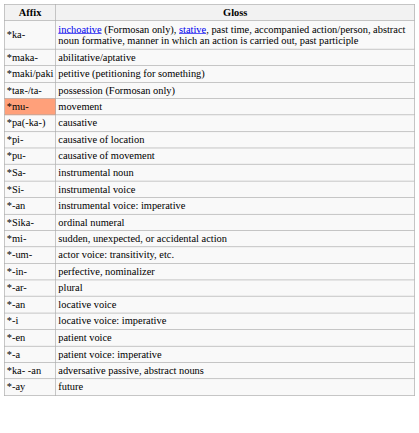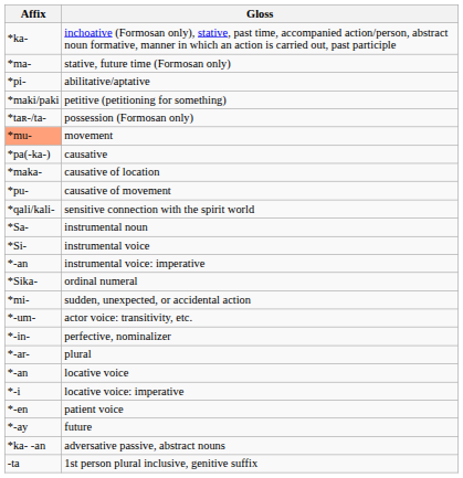 <table class="wikitable" style="margin:auto:" width="50%">
 <tr>
 <th c=01>Affix</th>
 <th c=02>Gloss</th>
 </tr>
 <tr>
 <td c=01>*ka-</td>
 <td c=02><a href='#'>inchoative</a> (Formosan only), <a href='#'>stative</a>, past time, accompanied action/person, abstract noun formative, manner in which an action is carried out, past participle</td>
 </tr>
 <tr>
-<td c=01>*maka-</td>
+<td c=01>*ma-</td>
+<td c=02>stative, future time (Formosan only)</td>
+</tr>
+<tr>
+<td c=01>*pi-</td>
 <td c=02>abilitative/aptative</td>
 </tr>
 <tr>
 <td c=01>*maki/paki</td>
 <td c=02>petitive (petitioning for something)</td>
 </tr>
 <tr>
 <td c=01>*taʀ-/ta-</td>
 <td c=02>possession (Formosan only)</td>
 </tr>
 <tr>
 <td c=01 style="background: lightsalmon;">*mu-</td>
 <td c=02>movement</td>
 </tr>
 <tr>
 <td c=01>*pa(-ka-)</td>
 <td c=02>causative</td>
 </tr>
 <tr>
-<td c=01>*pi-</td>
+<td c=01>*maka-</td>
 <td c=02>causative of location</td>
 </tr>
 <tr>
 <td c=01>*pu-</td>
 <td c=02>causative of movement</td>
+</tr>
+<tr>
+<td c=01>*qali/kali-</td>
+<td c=02>sensitive connection with the spirit world</td>
 </tr>
 <tr>
 <td c=01>*Sa-</td>
 <td c=02>instrumental noun</td>
 </tr>
 <tr>
 <td c=01>*Si-</td>
 <td c=02>instrumental voice</td>
 </tr>
 <tr>
 <td c=01>*-an</td>
 <td c=02>instrumental voice: imperative</td>
 </tr>
 <tr>
 <td c=01>*Sika-</td>
 <td c=02>ordinal numeral</td>
 </tr>
 <tr>
 <td c=01>*mi-</td>
 <td c=02>sudden, unexpected, or accidental action</td>
 </tr>
 <tr>
 <td c=01>*-um-</td>
 <td c=02>actor voice: transitivity, etc.</td>
 </tr>
 <tr>
 <td c=01>*-in-</td>
 <td c=02>perfective, nominalizer</td>
 </tr>
 <tr>
 <td c=01>*-ar-</td>
 <td c=02>plural</td>
 </tr>
 <tr>
 <td c=01>*-an</td>
 <td c=02>locative voice</td>
 </tr>
 <tr>
 <td c=01>*-i</td>
 <td c=02>locative voice: imperative</td>
 </tr>
 <tr>
 <td c=01>*-en</td>
 <td c=02>patient voice</td>
 </tr>
 <tr>
-<td c=01>*-a</td>
-<td c=02>patient voice: imperative</td>
+<td c=01>*-ay</td>
+<td c=02>future</td>
 </tr>
 <tr>
 <td c=01>*ka- -an</td>
 <td c=02>adversative passive, abstract nouns</td>
 </tr>
 <tr>
-<td c=01>*-ay</td>
-<td c=02>future</td>
+<td c=01>-ta</td>
+<td c=02>1st person plural inclusive, genitive suffix</td>
 </tr>
 </table>
